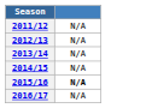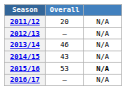 <table class="wikitable" style="font-size:86%; text-align:center; border:grey solid 1px; border-collapse:collapse; background:#ffffff;">
 <tr>
 <th style="background-color:#369; color:white; width:60px;"> Season </th>
+<th style="background-color:#4180be; color:white; width:55px;">Overall</th>
 <th style="background-color:#4180be; color:white; width:55px;"></th>
 </tr>
 <tr>
 <th scope=row align=center><a href='#'>2011/12</a></th>
+<td align=center>20</td>
 <td align=center>N/A</td>
 </tr>
 <tr>
 <th scope=row align=center><a href='#'>2012/13</a></th>
+<td align=center>—</td>
 <td align=center>N/A</td>
 </tr>
 <tr>
 <th scope=row align=center><a href='#'>2013/14</a></th>
+<td align=center>46</td>
 <td align=center>N/A</td>
 </tr>
 <tr>
 <th scope=row align=center><a href='#'>2014/15</a></th>
+<td align=center>43</td>
 <td align=center>N/A</td>
 </tr>
 <tr>
 <th scope=row align=center><a href='#'>2015/16</a></th>
+<td align=center>53</td>
 <td align=center><strong>N/A</strong></td>
 </tr>
 <tr>
 <th scope=row align=center><a href='#'>2016/17</a></th>
+<td align=center>—</td>
 <td align=center>N/A</td>
 </tr>
 </table>
